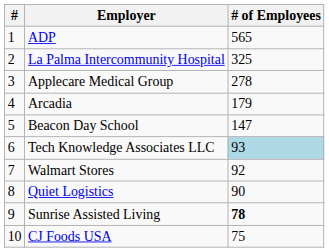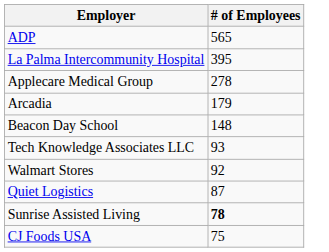 <table class="wikitable">
 <tr>
-<th>#</th>
 <th>Employer</th>
 <th># of Employees</th>
 </tr>
 <tr>
-<td>1</td>
 <td><a href='#'>ADP</a></td>
 <td>565</td>
 </tr>
 <tr>
-<td>2</td>
 <td><a href='#'>La Palma Intercommunity Hospital</a></td>
-<td>325</td>
+<td>395</td>
 </tr>
 <tr>
-<td>3</td>
 <td>Applecare Medical Group</td>
 <td>278</td>
 </tr>
 <tr>
-<td>4</td>
 <td>Arcadia</td>
 <td>179</td>
 </tr>
 <tr>
-<td>5</td>
 <td>Beacon Day School</td>
-<td>147</td>
+<td>148</td>
 </tr>
 <tr>
-<td>6</td>
 <td>Tech Knowledge Associates LLC</td>
-<td style="background: lightblue;">93</td>
+<td>93</td>
 </tr>
 <tr>
-<td>7</td>
 <td>Walmart Stores</td>
 <td>92</td>
 </tr>
 <tr>
-<td>8</td>
 <td><a href='#'>Quiet Logistics</a></td>
-<td>90</td>
+<td>87</td>
 </tr>
 <tr>
-<td>9</td>
 <td>Sunrise Assisted Living</td>
 <td><strong>78</strong></td>
 </tr>
 <tr>
-<td>10</td>
 <td><a href='#'>CJ Foods USA</a></td>
 <td>75</td>
 </tr>
 </table>
